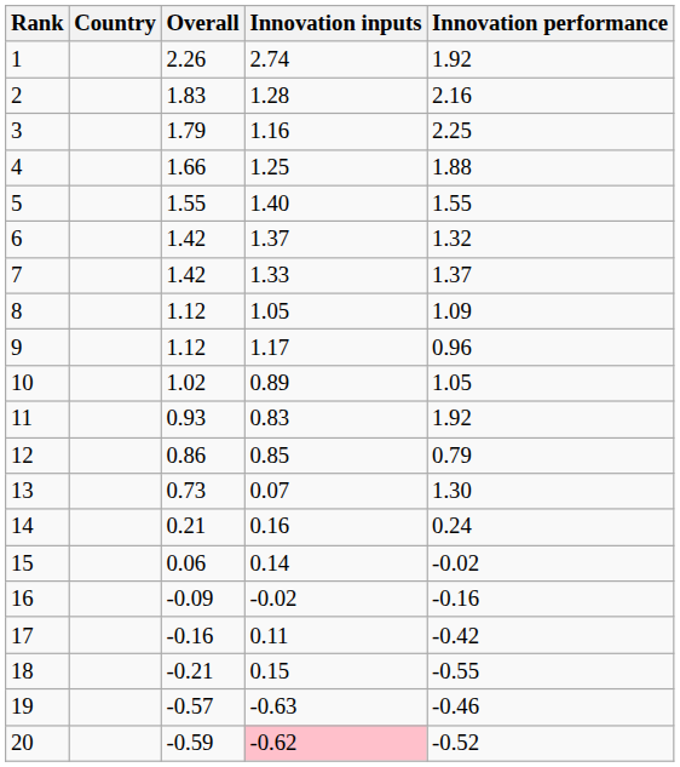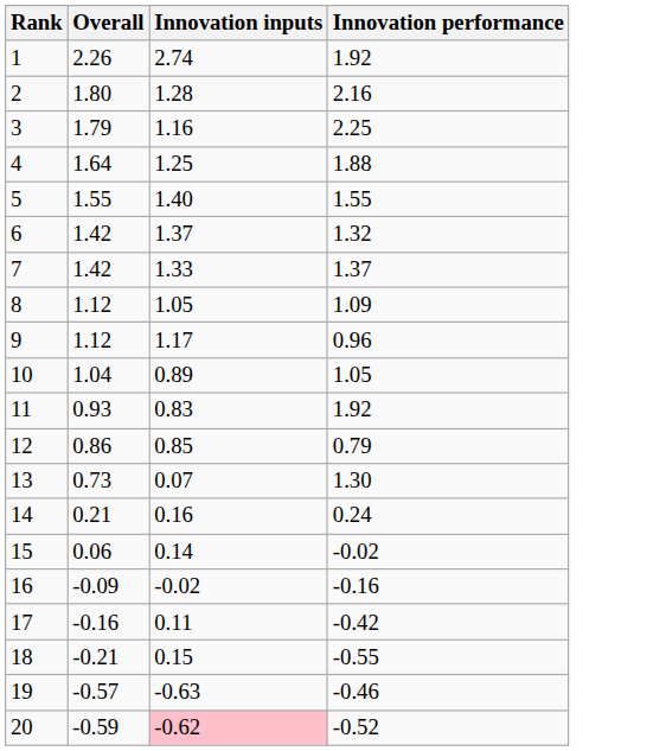 <table class="sortable wikitable">
 <tr>
 <th>Rank</th>
-<th>Country</th>
 <th>Overall</th>
 <th>Innovation inputs</th>
 <th>Innovation performance</th>
 </tr>
 <tr>
 <td>1</td>
-<td></td>
 <td>2.26</td>
 <td>2.74</td>
 <td>1.92</td>
 </tr>
 <tr>
 <td>2</td>
-<td></td>
-<td>1.83</td>
+<td>1.80</td>
 <td>1.28</td>
 <td>2.16</td>
 </tr>
 <tr>
 <td>3</td>
-<td></td>
 <td>1.79</td>
 <td>1.16</td>
 <td>2.25</td>
 </tr>
 <tr>
 <td>4</td>
-<td></td>
-<td>1.66</td>
+<td>1.64</td>
 <td>1.25</td>
 <td>1.88</td>
 </tr>
 <tr>
 <td>5</td>
-<td></td>
 <td>1.55</td>
 <td>1.40</td>
 <td>1.55</td>
 </tr>
 <tr>
 <td>6</td>
-<td></td>
 <td>1.42</td>
 <td>1.37</td>
 <td>1.32</td>
 </tr>
 <tr>
 <td>7</td>
-<td></td>
 <td>1.42</td>
 <td>1.33</td>
 <td>1.37</td>
 </tr>
 <tr>
 <td>8</td>
-<td></td>
 <td>1.12</td>
 <td>1.05</td>
 <td>1.09</td>
 </tr>
 <tr>
 <td>9</td>
-<td></td>
 <td>1.12</td>
 <td>1.17</td>
 <td>0.96</td>
 </tr>
 <tr>
 <td>10</td>
-<td></td>
-<td>1.02</td>
+<td>1.04</td>
 <td>0.89</td>
 <td>1.05</td>
 </tr>
 <tr>
 <td>11</td>
-<td></td>
 <td>0.93</td>
 <td>0.83</td>
 <td>1.92</td>
 </tr>
 <tr>
 <td>12</td>
-<td></td>
 <td>0.86</td>
 <td>0.85</td>
 <td>0.79</td>
 </tr>
 <tr>
 <td>13</td>
-<td></td>
 <td>0.73</td>
 <td>0.07</td>
 <td>1.30</td>
 </tr>
 <tr>
 <td>14</td>
-<td></td>
 <td>0.21</td>
 <td>0.16</td>
 <td>0.24</td>
 </tr>
 <tr>
 <td>15</td>
-<td></td>
 <td>0.06</td>
 <td>0.14</td>
 <td>-0.02</td>
 </tr>
 <tr>
 <td>16</td>
-<td></td>
 <td>-0.09</td>
 <td>-0.02</td>
 <td>-0.16</td>
 </tr>
 <tr>
 <td>17</td>
-<td></td>
 <td>-0.16</td>
 <td>0.11</td>
 <td>-0.42</td>
 </tr>
 <tr>
 <td>18</td>
-<td></td>
 <td>-0.21</td>
 <td>0.15</td>
 <td>-0.55</td>
 </tr>
 <tr>
 <td>19</td>
-<td></td>
 <td>-0.57</td>
 <td>-0.63</td>
 <td>-0.46</td>
 </tr>
 <tr>
 <td>20</td>
-<td></td>
 <td>-0.59</td>
 <td style="background: pink;">-0.62</td>
 <td>-0.52</td>
 </tr>
 </table>
